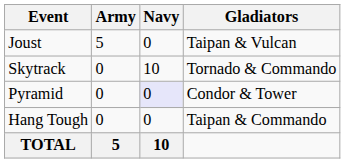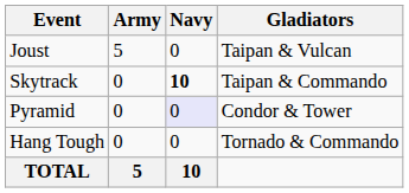 <table class="wikitable">
 <tr>
 <th>Event</th>
 <th>Army</th>
 <th>Navy</th>
 <th>Gladiators</th>
 </tr>
 <tr>
 <td>Joust</td>
 <td>5</td>
 <td>0</td>
 <td>Taipan & Vulcan</td>
 </tr>
 <tr>
 <td>Skytrack</td>
 <td>0</td>
-<td>10</td>
-<td>Tornado & Commando</td>
+<td><strong>10</strong></td>
+<td>Taipan & Commando</td>
 </tr>
 <tr>
 <td>Pyramid</td>
 <td>0</td>
 <td style="background: lavender;">0</td>
 <td>Condor & Tower</td>
 </tr>
 <tr>
 <td>Hang Tough</td>
 <td>0</td>
 <td>0</td>
-<td>Taipan & Commando</td>
+<td>Tornado & Commando</td>
 </tr>
 <tr>
 <th>TOTAL</th>
 <th>5</th>
 <th>10</th>
 </tr>
 </table>
